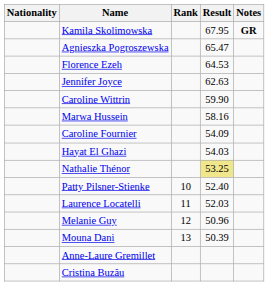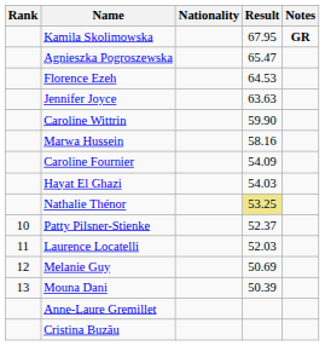 <table class="wikitable sortable" style="text-align:center;font-size:95%">
 <tr>
+<th>Rank</th>
+<th>Name</th>
 <th>Nationality</th>
-<th>Name</th>
-<th>Rank</th>
 <th>Result</th>
 <th>Notes</th>
 </tr>
 <tr>
+<td></td>
+<td align=left><a href='#'>Kamila Skolimowska</a></td>
 <td align=left></td>
-<td align=left><a href='#'>Kamila Skolimowska</a></td>
-<td></td>
 <td>67.95</td>
 <td><strong>GR</strong></td>
 </tr>
 <tr>
+<td></td>
+<td align=left><a href='#'>Agnieszka Pogroszewska</a></td>
 <td align=left></td>
-<td align=left><a href='#'>Agnieszka Pogroszewska</a></td>
-<td></td>
 <td>65.47</td>
 <td></td>
 </tr>
 <tr>
+<td></td>
+<td align=left><a href='#'>Florence Ezeh</a></td>
 <td align=left></td>
-<td align=left><a href='#'>Florence Ezeh</a></td>
-<td></td>
 <td>64.53</td>
 <td></td>
 </tr>
 <tr>
+<td></td>
+<td align=left><a href='#'>Jennifer Joyce</a></td>
 <td align=left></td>
-<td align=left><a href='#'>Jennifer Joyce</a></td>
-<td></td>
-<td>62.63</td>
+<td>63.63</td>
 <td></td>
 </tr>
 <tr>
+<td></td>
+<td align=left><a href='#'>Caroline Wittrin</a></td>
 <td align=left></td>
-<td align=left><a href='#'>Caroline Wittrin</a></td>
-<td></td>
 <td>59.90</td>
 <td></td>
 </tr>
 <tr>
+<td></td>
+<td align=left><a href='#'>Marwa Hussein</a></td>
 <td align=left></td>
-<td align=left><a href='#'>Marwa Hussein</a></td>
-<td></td>
 <td>58.16</td>
 <td></td>
 </tr>
 <tr>
+<td></td>
+<td align=left><a href='#'>Caroline Fournier</a></td>
 <td align=left></td>
-<td align=left><a href='#'>Caroline Fournier</a></td>
-<td></td>
 <td>54.09</td>
 <td></td>
 </tr>
 <tr>
+<td></td>
+<td align=left><a href='#'>Hayat El Ghazi</a></td>
 <td align=left></td>
-<td align=left><a href='#'>Hayat El Ghazi</a></td>
-<td></td>
 <td>54.03</td>
 <td></td>
 </tr>
 <tr>
+<td></td>
+<td align=left><a href='#'>Nathalie Thénor</a></td>
 <td align=left></td>
-<td align=left><a href='#'>Nathalie Thénor</a></td>
-<td></td>
 <td style="background: khaki;">53.25</td>
 <td></td>
 </tr>
 <tr>
+<td>10</td>
+<td align=left><a href='#'>Patty Pilsner-Stienke</a></td>
 <td align=left></td>
-<td align=left><a href='#'>Patty Pilsner-Stienke</a></td>
-<td>10</td>
-<td>52.40</td>
+<td>52.37</td>
 <td></td>
 </tr>
 <tr>
+<td>11</td>
+<td align=left><a href='#'>Laurence Locatelli</a></td>
 <td align=left></td>
-<td align=left><a href='#'>Laurence Locatelli</a></td>
-<td>11</td>
 <td>52.03</td>
 <td></td>
 </tr>
 <tr>
+<td>12</td>
+<td align=left><a href='#'>Melanie Guy</a></td>
 <td align=left></td>
-<td align=left><a href='#'>Melanie Guy</a></td>
-<td>12</td>
-<td>50.96</td>
+<td>50.69</td>
 <td></td>
 </tr>
 <tr>
+<td>13</td>
+<td align=left><a href='#'>Mouna Dani</a></td>
 <td align=left></td>
-<td align=left><a href='#'>Mouna Dani</a></td>
-<td>13</td>
 <td>50.39</td>
 <td></td>
 </tr>
 <tr>
+<td></td>
+<td align=left><a href='#'>Anne-Laure Gremillet</a></td>
 <td align=left></td>
-<td align=left><a href='#'>Anne-Laure Gremillet</a></td>
-<td></td>
 <td></td>
 <td></td>
 </tr>
 <tr>
+<td></td>
+<td align=left><a href='#'>Cristina Buzău</a></td>
 <td align=left></td>
-<td align=left><a href='#'>Cristina Buzău</a></td>
-<td></td>
 <td></td>
 <td></td>
 </tr>
 </table>
